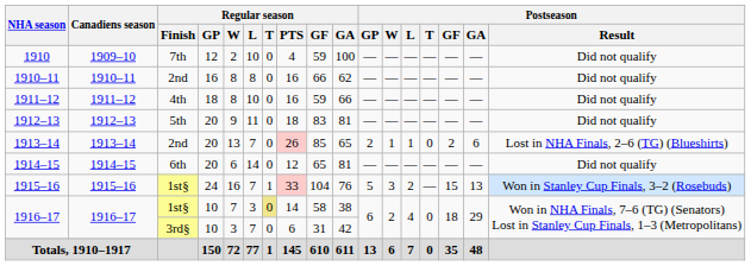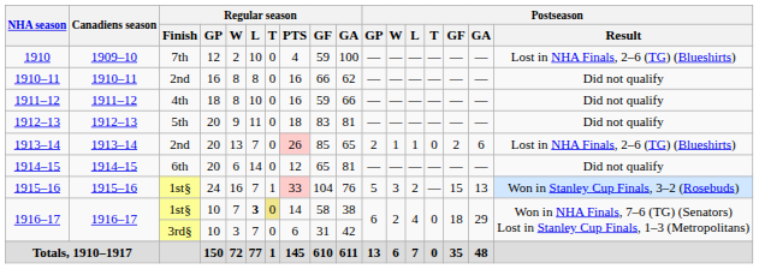 <table class="wikitable plainrowheaders" style="text-align: center; font-size: 95%">
 <tr align="center" style="font-size: small; font-weight:bold; background-color:#dddddd; padding:5px;">
 <th rowspan="2" scope="col"><a href='#'>NHA season</a></th>
 <th rowspan="2" scope="col">Canadiens season</th>
 <th colspan="8">Regular season</th>
 <th colspan="7">Postseason</th>
 </tr>
 <tr>
 <th scope="col">Finish</th>
 <th scope="col">GP</th>
 <th scope="col">W</th>
 <th scope="col">L</th>
 <th scope="col">T</th>
 <th scope="col">PTS</th>
 <th scope="col">GF</th>
 <th scope="col">GA</th>
 <th scope="col">GP</th>
 <th scope="col">W</th>
 <th scope="col">L</th>
 <th scope="col">T</th>
 <th scope="col">GF</th>
 <th scope="col">GA</th>
 <th scope="col">Result</th>
 </tr>
 <tr>
 <td><a href='#'>1910</a></td>
 <td><a href='#'>1909–10</a></td>
 <td>7th</td>
 <td>12</td>
 <td>2</td>
 <td>10</td>
 <td>0</td>
 <td>4</td>
 <td>59</td>
 <td>100</td>
 <td>—</td>
 <td>—</td>
 <td>—</td>
 <td>—</td>
 <td>—</td>
 <td>—</td>
-<td>Did not qualify</td>
+<td>Lost in <a href='#'>NHA Finals</a>, 2–6 (<a href='#'>TG</a>) (<a href='#'>Blueshirts</a>)</td>
 </tr>
 <tr>
 <td><a href='#'>1910–11</a></td>
 <td><a href='#'>1910–11</a></td>
 <td>2nd</td>
 <td>16</td>
 <td>8</td>
 <td>8</td>
 <td>0</td>
 <td>16</td>
 <td>66</td>
 <td>62</td>
 <td>—</td>
 <td>—</td>
 <td>—</td>
 <td>—</td>
 <td>—</td>
 <td>—</td>
 <td>Did not qualify</td>
 </tr>
 <tr>
 <td><a href='#'>1911–12</a></td>
 <td><a href='#'>1911–12</a></td>
 <td>4th</td>
 <td>18</td>
 <td>8</td>
 <td>10</td>
 <td>0</td>
 <td>16</td>
 <td>59</td>
 <td>66</td>
 <td>—</td>
 <td>—</td>
 <td>—</td>
 <td>—</td>
 <td>—</td>
 <td>—</td>
 <td>Did not qualify</td>
 </tr>
 <tr>
 <td><a href='#'>1912–13</a></td>
 <td><a href='#'>1912–13</a></td>
 <td>5th</td>
 <td>20</td>
 <td>9</td>
 <td>11</td>
 <td>0</td>
 <td>18</td>
 <td>83</td>
 <td>81</td>
 <td>—</td>
 <td>—</td>
 <td>—</td>
 <td>—</td>
 <td>—</td>
 <td>—</td>
 <td>Did not qualify</td>
 </tr>
 <tr>
 <td><a href='#'>1913–14</a></td>
 <td><a href='#'>1913–14</a></td>
 <td>2nd</td>
 <td>20</td>
 <td>13</td>
 <td>7</td>
 <td>0</td>
 <td style="background: #FFCCCC;">26</td>
 <td>85</td>
 <td>65</td>
 <td>2</td>
 <td>1</td>
 <td>1</td>
 <td>0</td>
 <td>2</td>
 <td>6</td>
 <td>Lost in <a href='#'>NHA Finals</a>, 2–6 (<a href='#'>TG</a>) (<a href='#'>Blueshirts</a>)</td>
 </tr>
 <tr>
 <td><a href='#'>1914–15</a></td>
 <td><a href='#'>1914–15</a></td>
 <td>6th</td>
 <td>20</td>
 <td>6</td>
 <td>14</td>
 <td>0</td>
 <td>12</td>
 <td>65</td>
 <td>81</td>
 <td>—</td>
 <td>—</td>
 <td>—</td>
 <td>—</td>
 <td>—</td>
 <td>—</td>
 <td>Did not qualify</td>
 </tr>
 <tr>
 <td><a href='#'>1915–16</a></td>
 <td><a href='#'>1915–16</a></td>
 <td scope="row" bgcolor="#FDFD96">1st§</td>
 <td>24</td>
 <td>16</td>
 <td>7</td>
 <td>1</td>
 <td style="background: #FFCCCC;">33</td>
 <td>104</td>
 <td>76</td>
 <td>5</td>
 <td>3</td>
 <td>2</td>
 <td>—</td>
 <td>15</td>
 <td>13</td>
 <td style="background: #D0E7FF;">Won in <a href='#'>Stanley Cup Finals</a>, 3–2 (<a href='#'>Rosebuds</a>)</td>
 </tr>
 <tr>
 <td scope="row" rowspan="2"><a href='#'>1916–17</a></td>
 <td rowspan="2"><a href='#'>1916–17</a></td>
 <td scope="row" bgcolor="#FDFD96">1st§</td>
 <td>10</td>
 <td>7</td>
-<td>3</td>
+<td><strong>3</strong></td>
 <td style="background: khaki;">0</td>
 <td>14</td>
 <td>58</td>
 <td>38</td>
 <td rowspan="2">6</td>
 <td rowspan="2">2</td>
 <td rowspan="2">4</td>
 <td rowspan="2">0</td>
 <td rowspan="2">18</td>
 <td rowspan="2">29</td>
 <td rowspan="2">Won in <a href='#'>NHA Finals</a>, 7–6 (TG) (Senators)<br>Lost in <a href='#'>Stanley Cup Finals</a>, 1–3 (Metropolitans)</td>
 </tr>
 <tr>
 <td scope="row" bgcolor="#FDFD96">3rd§</td>
 <td>10</td>
 <td>3</td>
 <td>7</td>
 <td>0</td>
 <td>6</td>
 <td>31</td>
 <td>42</td>
 </tr>
 <tr align="center" style="font-weight:bold; background-color:#dddddd;" |>
 <td scope="row" colspan="2">Totals, 1910–1917</td>
 <td></td>
 <td>150</td>
 <td>72</td>
 <td>77</td>
 <td>1</td>
 <td>145</td>
 <td>610</td>
 <td>611</td>
 <td>13</td>
 <td>6</td>
 <td>7</td>
 <td>0</td>
 <td>35</td>
 <td>48</td>
 <td></td>
 </tr>
 </table>
